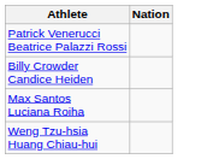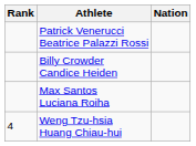 <table class="wikitable sortable" style="text-align:left">
 <tr>
+<th scope=col>Rank</th>
 <th scope=col>Athlete</th>
 <th scope=col>Nation</th>
 </tr>
 <tr>
+<td></td>
 <td align=left><a href='#'>Patrick Venerucci</a><br><a href='#'>Beatrice Palazzi Rossi</a></td>
 <td></td>
 </tr>
 <tr>
+<td></td>
 <td align=left><a href='#'>Billy Crowder</a><br><a href='#'>Candice Heiden</a></td>
 <td></td>
 </tr>
 <tr>
+<td></td>
 <td align=left><a href='#'>Max Santos</a><br><a href='#'>Luciana Roiha</a></td>
 <td></td>
 </tr>
 <tr>
+<td>4</td>
 <td align=left><a href='#'>Weng Tzu-hsia</a><br><a href='#'>Huang Chiau-hui</a></td>
 <td></td>
 </tr>
 </table>
